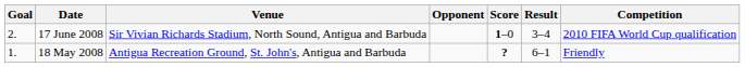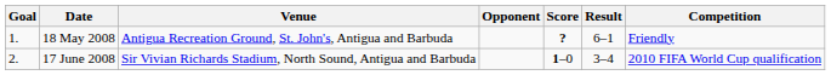 <table class="wikitable plainrowheaders sortable">
 <tr>
 <th>Goal</th>
 <th>Date</th>
 <th>Venue</th>
 <th>Opponent</th>
 <th>Score</th>
 <th>Result</th>
 <th>Competition</th>
 </tr>
 <tr>
+<td>1.</td>
+<td>18 May 2008</td>
+<td><a href='#'>Antigua Recreation Ground</a>, <a href='#'>St. John's</a>, Antigua and Barbuda</td>
+<td></td>
+<td align=center><strong>?</strong></td>
+<td align=center>6–1</td>
+<td><a href='#'>Friendly</a></td>
+</tr>
+<tr>
 <td>2.</td>
 <td>17 June 2008</td>
 <td><a href='#'>Sir Vivian Richards Stadium</a>, North Sound, Antigua and Barbuda</td>
 <td></td>
 <td align=center><strong>1</strong>–0</td>
 <td align=center>3–4</td>
 <td><a href='#'>2010 FIFA World Cup qualification</a></td>
 </tr>
-<tr>
-<td>1.</td>
-<td>18 May 2008</td>
-<td><a href='#'>Antigua Recreation Ground</a>, <a href='#'>St. John's</a>, Antigua and Barbuda</td>
-<td></td>
-<td align=center><strong>?</strong></td>
-<td align=center>6–1</td>
-<td><a href='#'>Friendly</a></td>
-</tr>
 </table>
